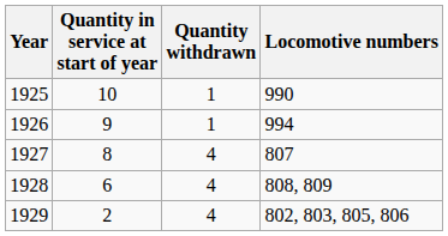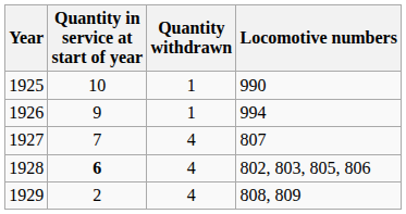 <table class=wikitable style=text-align:center>
 <tr>
 <th>Year</th>
 <th>Quantity in<br>service at<br>start of year</th>
 <th>Quantity<br>withdrawn</th>
 <th>Locomotive numbers</th>
 </tr>
 <tr>
 <td>1925</td>
 <td>10</td>
 <td>1</td>
 <td align=left>990</td>
 </tr>
 <tr>
 <td>1926</td>
 <td>9</td>
 <td>1</td>
 <td align=left>994</td>
 </tr>
 <tr>
 <td>1927</td>
-<td>8</td>
+<td>7</td>
 <td>4</td>
 <td align=left>807</td>
 </tr>
 <tr>
 <td>1928</td>
-<td>6</td>
+<td><strong>6</strong></td>
 <td>4</td>
-<td align=left>808, 809</td>
+<td align=left>802, 803, 805, 806</td>
 </tr>
 <tr>
 <td>1929</td>
 <td>2</td>
 <td>4</td>
-<td align=left>802, 803, 805, 806</td>
+<td align=left>808, 809</td>
 </tr>
 <tr>
 </tr>
 </table>
